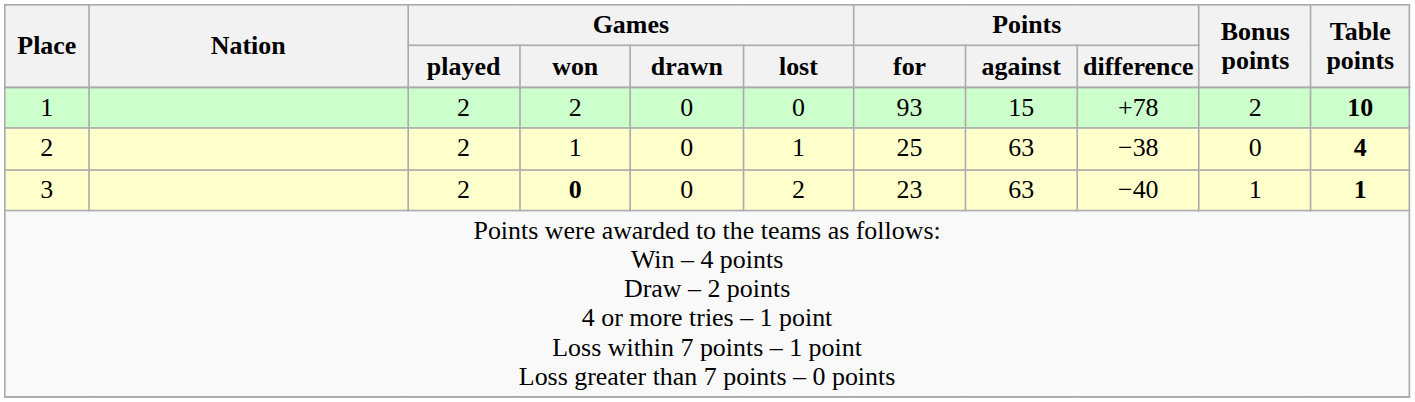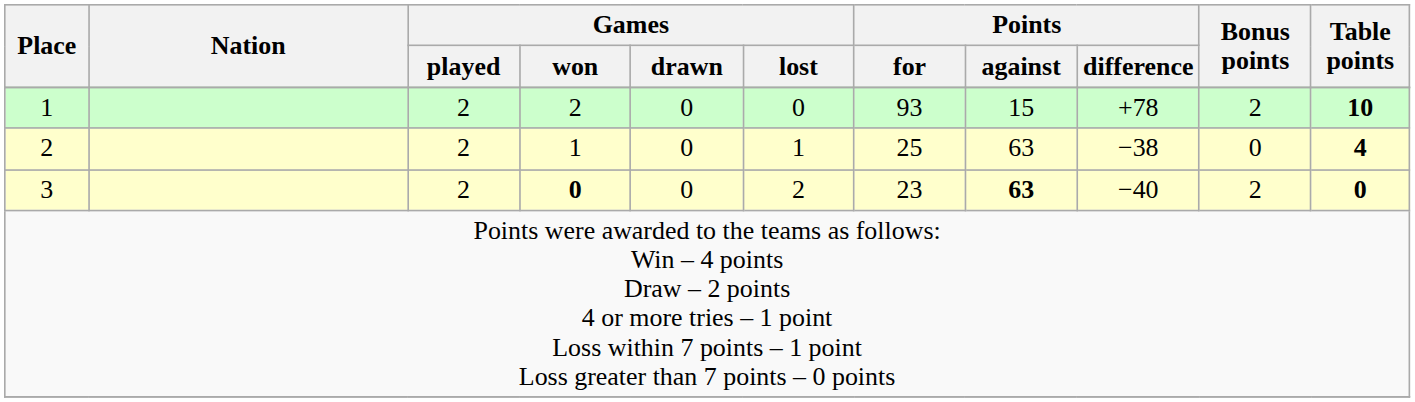 <table class="wikitable">
 <tr>
 <th rowspan=2 width="6%">Place</th>
 <th rowspan=2 width="23%">Nation</th>
 <th colspan=4 width="40%">Games</th>
 <th colspan=3 width="24%">Points</th>
 <th rowspan=2 width="8%">Bonus<br>points</th>
 <th rowspan=2 width="10%">Table<br>points</th>
 </tr>
 <tr>
 <th width="8%">played</th>
 <th width="8%">won</th>
 <th width="8%">drawn</th>
 <th width="8%">lost</th>
 <th width="8%">for</th>
 <th width="8%">against</th>
 <th width="8%">difference</th>
 </tr>
 <tr>
 </tr>
 <tr align=center bgcolor=ccffcc>
 <td>1</td>
 <td align=left></td>
 <td>2</td>
 <td>2</td>
 <td>0</td>
 <td>0</td>
 <td>93</td>
 <td>15</td>
 <td>+78</td>
 <td>2</td>
 <td><strong>10</strong></td>
 </tr>
 <tr align=center bgcolor=ffffcc>
 <td>2</td>
 <td align=left></td>
 <td>2</td>
 <td>1</td>
 <td>0</td>
 <td>1</td>
 <td>25</td>
 <td>63</td>
 <td>−38</td>
 <td>0</td>
 <td><strong>4</strong></td>
 </tr>
 <tr align=center bgcolor=ffffcc>
 <td>3</td>
 <td align=left></td>
 <td>2</td>
 <td><strong>0</strong></td>
 <td>0</td>
 <td>2</td>
 <td>23</td>
-<td>63</td>
+<td><strong>63</strong></td>
 <td>−40</td>
-<td>1</td>
-<td><strong>1</strong></td>
+<td>2</td>
+<td><strong>0</strong></td>
 </tr>
 <tr>
 <td colspan="100%" style="text-align:center;">Points were awarded to the teams as follows:<br>Win – 4 points<br>Draw – 2 points<br> 4 or more tries – 1 point<br> Loss within 7 points – 1 point<br>Loss greater than 7 points – 0 points</td>
 </tr>
 <tr>
 </tr>
 </table>
